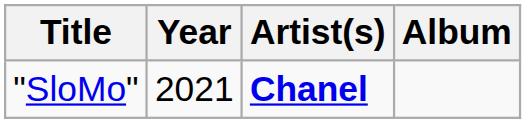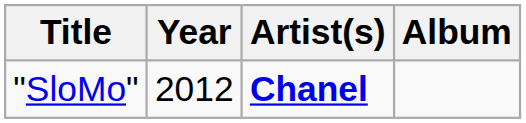 <table class="wikitable">
 <tr>
 <th>Title</th>
 <th>Year</th>
 <th>Artist(s)</th>
 <th>Album</th>
 </tr>
 <tr>
 <td>"<a href='#'>SloMo</a>"</td>
-<td>2021</td>
+<td>2012</td>
 <td><strong><a href='#'>Chanel</a></strong></td>
 <td></td>
 </tr>
 </table>
